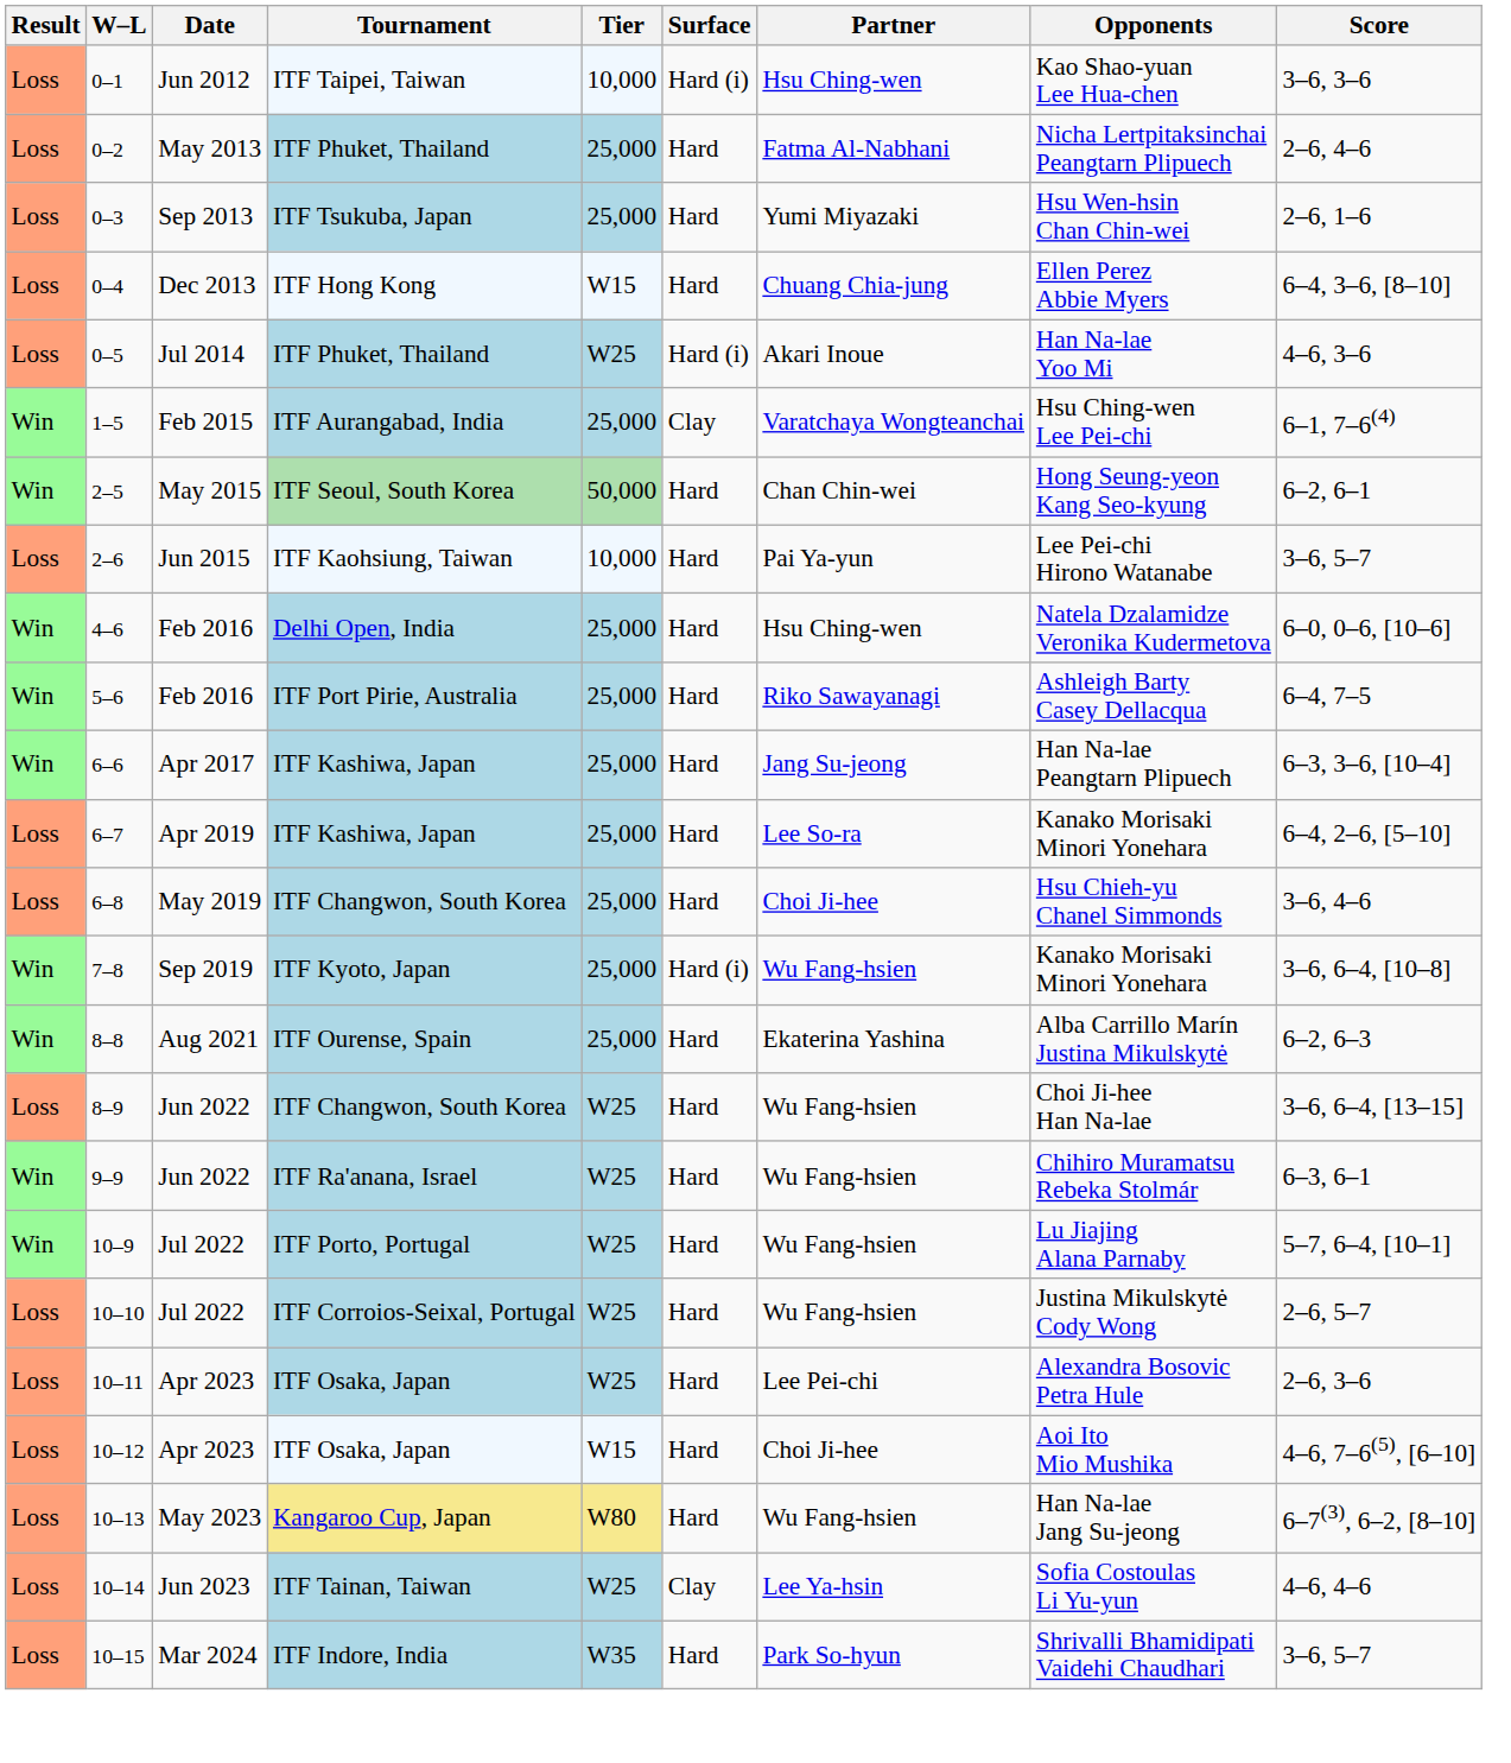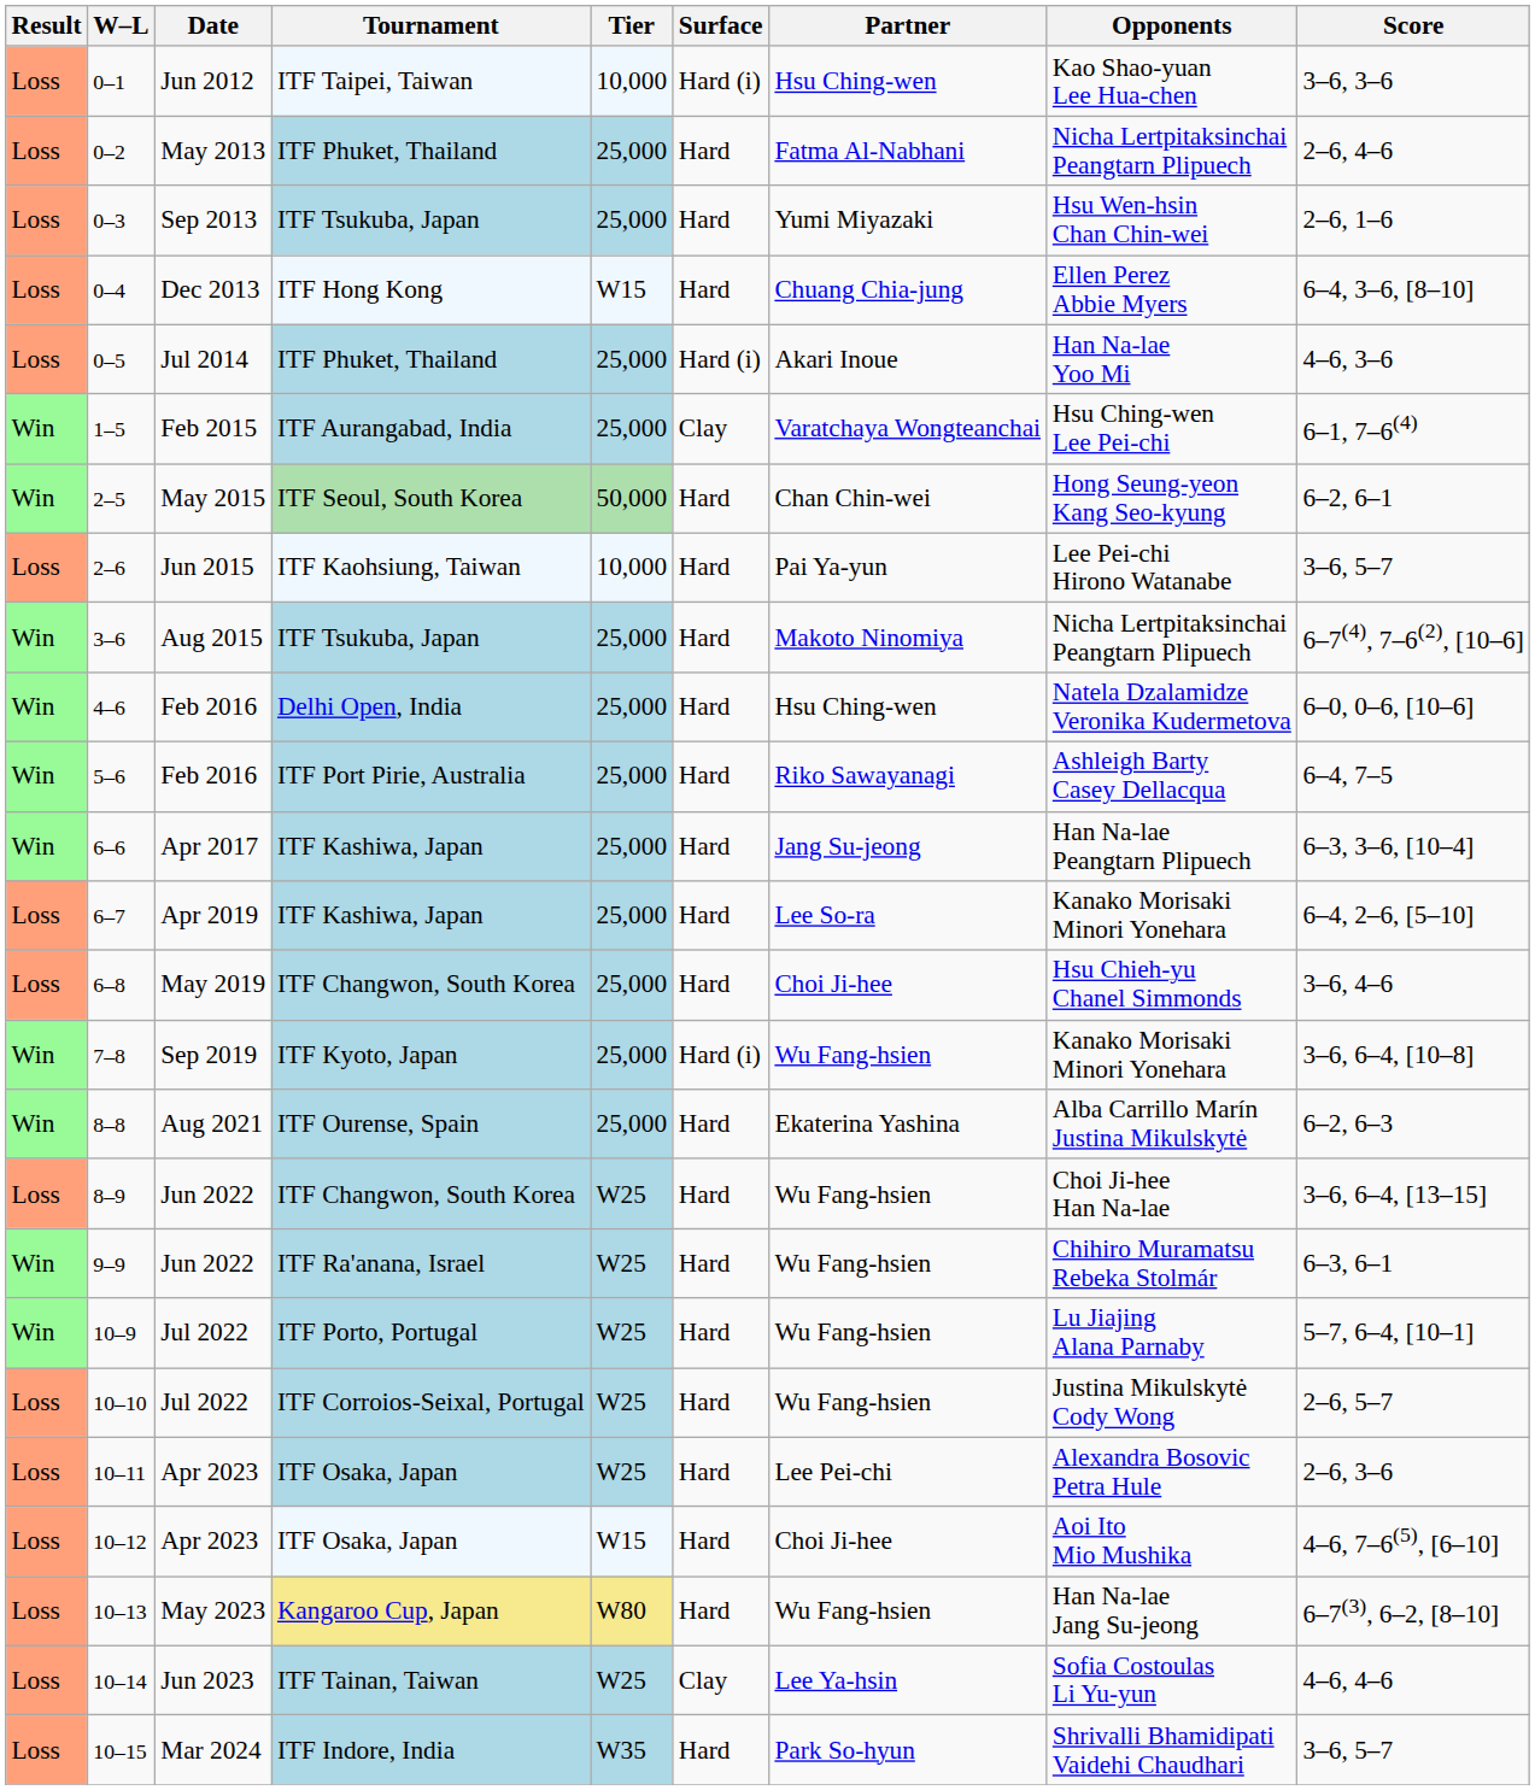 <table class="sortable wikitable">
 <tr>
 <th>Result</th>
 <th class="unsortable">W–L</th>
 <th>Date</th>
 <th>Tournament</th>
 <th>Tier</th>
 <th>Surface</th>
 <th>Partner</th>
 <th>Opponents</th>
 <th class="unsortable">Score</th>
 </tr>
 <tr>
 <td bgcolor="FFA07A">Loss</td>
 <td><small>0–1</small></td>
 <td>Jun 2012</td>
 <td style="background:#f0f8ff;">ITF Taipei, Taiwan</td>
 <td style="background:#f0f8ff;">10,000</td>
 <td>Hard (i)</td>
 <td> <a href='#'>Hsu Ching-wen</a></td>
 <td> Kao Shao-yuan <br>  <a href='#'>Lee Hua-chen</a></td>
 <td>3–6, 3–6</td>
 </tr>
 <tr>
 <td bgcolor="FFA07A">Loss</td>
 <td><small>0–2</small></td>
 <td>May 2013</td>
 <td style="background:lightblue;">ITF Phuket, Thailand</td>
 <td style="background:lightblue;">25,000</td>
 <td>Hard</td>
 <td> <a href='#'>Fatma Al-Nabhani</a></td>
 <td> <a href='#'>Nicha Lertpitaksinchai</a> <br>  <a href='#'>Peangtarn Plipuech</a></td>
 <td>2–6, 4–6</td>
 </tr>
 <tr>
 <td bgcolor="FFA07A">Loss</td>
 <td><small>0–3</small></td>
 <td>Sep 2013</td>
 <td style="background:lightblue;">ITF Tsukuba, Japan</td>
 <td style="background:lightblue;">25,000</td>
 <td>Hard</td>
 <td> Yumi Miyazaki</td>
 <td> <a href='#'>Hsu Wen-hsin</a> <br>  <a href='#'>Chan Chin-wei</a></td>
 <td>2–6, 1–6</td>
 </tr>
 <tr>
 <td bgcolor="FFA07A">Loss</td>
 <td><small>0–4</small></td>
 <td>Dec 2013</td>
 <td style="background:#f0f8ff;">ITF Hong Kong</td>
 <td style="background:#f0f8ff;">W15</td>
 <td>Hard</td>
 <td> <a href='#'>Chuang Chia-jung</a></td>
 <td> <a href='#'>Ellen Perez</a> <br>  <a href='#'>Abbie Myers</a></td>
 <td>6–4, 3–6, [8–10]</td>
 </tr>
 <tr>
 <td bgcolor="FFA07A">Loss</td>
 <td><small>0–5</small></td>
 <td>Jul 2014</td>
 <td style="background:lightblue;">ITF Phuket, Thailand</td>
-<td style="background:lightblue;">W25</td>
+<td style="background:lightblue;">25,000</td>
 <td>Hard (i)</td>
 <td> Akari Inoue</td>
 <td> <a href='#'>Han Na-lae</a> <br>  <a href='#'>Yoo Mi</a></td>
 <td>4–6, 3–6</td>
 </tr>
 <tr>
 <td style="background:#98fb98;">Win</td>
 <td><small>1–5</small></td>
 <td>Feb 2015</td>
 <td style="background:lightblue;">ITF Aurangabad, India</td>
 <td style="background:lightblue;">25,000</td>
 <td>Clay</td>
 <td> <a href='#'>Varatchaya Wongteanchai</a></td>
 <td> Hsu Ching-wen <br>  <a href='#'>Lee Pei-chi</a></td>
 <td>6–1, 7–6<sup>(4)</sup></td>
 </tr>
 <tr>
 <td style="background:#98fb98;">Win</td>
 <td><small>2–5</small></td>
 <td>May 2015</td>
 <td style="background:#addfad;">ITF Seoul, South Korea</td>
 <td style="background:#addfad;">50,000</td>
 <td>Hard</td>
 <td> Chan Chin-wei</td>
 <td> <a href='#'>Hong Seung-yeon</a> <br>  <a href='#'>Kang Seo-kyung</a></td>
 <td>6–2, 6–1</td>
 </tr>
 <tr>
 <td bgcolor="FFA07A">Loss</td>
 <td><small>2–6</small></td>
 <td>Jun 2015</td>
 <td style="background:#f0f8ff;">ITF Kaohsiung, Taiwan</td>
 <td style="background:#f0f8ff;">10,000</td>
 <td>Hard</td>
 <td> Pai Ya-yun</td>
 <td> Lee Pei-chi <br>  Hirono Watanabe</td>
 <td>3–6, 5–7</td>
+</tr>
+<tr>
+<td style="background:#98fb98;">Win</td>
+<td><small>3–6</small></td>
+<td>Aug 2015</td>
+<td style="background:lightblue;">ITF Tsukuba, Japan</td>
+<td style="background:lightblue;">25,000</td>
+<td>Hard</td>
+<td> <a href='#'>Makoto Ninomiya</a></td>
+<td> Nicha Lertpitaksinchai <br>  Peangtarn Plipuech</td>
+<td>6–7<sup>(4)</sup>, 7–6<sup>(2)</sup>, [10–6]</td>
 </tr>
 <tr>
 <td style="background:#98fb98;">Win</td>
 <td><small>4–6</small></td>
 <td>Feb 2016</td>
 <td style="background:lightblue;"><a href='#'>Delhi Open</a>, India</td>
 <td style="background:lightblue;">25,000</td>
 <td>Hard</td>
 <td> Hsu Ching-wen</td>
 <td> <a href='#'>Natela Dzalamidze</a> <br>  <a href='#'>Veronika Kudermetova</a></td>
 <td>6–0, 0–6, [10–6]</td>
 </tr>
 <tr>
 <td style="background:#98fb98;">Win</td>
 <td><small>5–6</small></td>
 <td>Feb 2016</td>
 <td style="background:lightblue;">ITF Port Pirie, Australia</td>
 <td style="background:lightblue;">25,000</td>
 <td>Hard</td>
 <td> <a href='#'>Riko Sawayanagi</a></td>
 <td> <a href='#'>Ashleigh Barty</a> <br>  <a href='#'>Casey Dellacqua</a></td>
 <td>6–4, 7–5</td>
 </tr>
 <tr>
 <td style="background:#98fb98;">Win</td>
 <td><small>6–6</small></td>
 <td>Apr 2017</td>
 <td style="background:lightblue;">ITF Kashiwa, Japan</td>
 <td style="background:lightblue;">25,000</td>
 <td>Hard</td>
 <td> <a href='#'>Jang Su-jeong</a></td>
 <td> Han Na-lae <br>  Peangtarn Plipuech</td>
 <td>6–3, 3–6, [10–4]</td>
 </tr>
 <tr>
 <td bgcolor="FFA07A">Loss</td>
 <td><small>6–7</small></td>
 <td>Apr 2019</td>
 <td style="background:lightblue;">ITF Kashiwa, Japan</td>
 <td style="background:lightblue;">25,000</td>
 <td>Hard</td>
 <td> <a href='#'>Lee So-ra</a></td>
 <td> Kanako Morisaki <br>  Minori Yonehara</td>
 <td>6–4, 2–6, [5–10]</td>
 </tr>
 <tr>
 <td bgcolor="FFA07A">Loss</td>
 <td><small>6–8</small></td>
 <td>May 2019</td>
 <td style="background:lightblue;">ITF Changwon, South Korea</td>
 <td style="background:lightblue;">25,000</td>
 <td>Hard</td>
 <td> <a href='#'>Choi Ji-hee</a></td>
 <td> <a href='#'>Hsu Chieh-yu</a> <br>  <a href='#'>Chanel Simmonds</a></td>
 <td>3–6, 4–6</td>
 </tr>
 <tr>
 <td style="background:#98fb98;">Win</td>
 <td><small>7–8</small></td>
 <td>Sep 2019</td>
 <td style="background:lightblue;">ITF Kyoto, Japan</td>
 <td style="background:lightblue;">25,000</td>
 <td>Hard (i)</td>
 <td> <a href='#'>Wu Fang-hsien</a></td>
 <td> Kanako Morisaki <br>  Minori Yonehara</td>
 <td>3–6, 6–4, [10–8]</td>
 </tr>
 <tr>
 <td style="background:#98fb98;">Win</td>
 <td><small>8–8</small></td>
 <td>Aug 2021</td>
 <td style="background:lightblue;">ITF Ourense, Spain</td>
 <td style="background:lightblue;">25,000</td>
 <td>Hard</td>
 <td> Ekaterina Yashina</td>
 <td> Alba Carrillo Marín <br>  <a href='#'>Justina Mikulskytė</a></td>
 <td>6–2, 6–3</td>
 </tr>
 <tr>
 <td bgcolor="FFA07A">Loss</td>
 <td><small>8–9</small></td>
 <td>Jun 2022</td>
 <td style="background:lightblue;">ITF Changwon, South Korea</td>
 <td style="background:lightblue;">W25</td>
 <td>Hard</td>
 <td> Wu Fang-hsien</td>
 <td> Choi Ji-hee <br>  Han Na-lae</td>
 <td>3–6, 6–4, [13–15]</td>
 </tr>
 <tr>
 <td style="background:#98fb98;">Win</td>
 <td><small>9–9</small></td>
 <td>Jun 2022</td>
 <td style="background:lightblue;">ITF Ra'anana, Israel</td>
 <td style="background:lightblue;">W25</td>
 <td>Hard</td>
 <td> Wu Fang-hsien</td>
 <td> <a href='#'>Chihiro Muramatsu</a> <br>  <a href='#'>Rebeka Stolmár</a></td>
 <td>6–3, 6–1</td>
 </tr>
 <tr>
 <td style="background:#98fb98;">Win</td>
 <td><small>10–9</small></td>
 <td>Jul 2022</td>
 <td style="background:lightblue;">ITF Porto, Portugal</td>
 <td style="background:lightblue;">W25</td>
 <td>Hard</td>
 <td> Wu Fang-hsien</td>
 <td> <a href='#'>Lu Jiajing</a> <br>  <a href='#'>Alana Parnaby</a></td>
 <td>5–7, 6–4, [10–1]</td>
 </tr>
 <tr>
 <td bgcolor="FFA07A">Loss</td>
 <td><small>10–10</small></td>
 <td>Jul 2022</td>
 <td style="background:lightblue;">ITF Corroios-Seixal, Portugal</td>
 <td style="background:lightblue;">W25</td>
 <td>Hard</td>
 <td> Wu Fang-hsien</td>
 <td> Justina Mikulskytė <br>  <a href='#'>Cody Wong</a></td>
 <td>2–6, 5–7</td>
 </tr>
 <tr>
 <td bgcolor="FFA07A">Loss</td>
 <td><small>10–11</small></td>
 <td>Apr 2023</td>
 <td style="background:lightblue;">ITF Osaka, Japan</td>
 <td style="background:lightblue;">W25</td>
 <td>Hard</td>
 <td> Lee Pei-chi</td>
 <td> <a href='#'>Alexandra Bosovic</a> <br>  <a href='#'>Petra Hule</a></td>
 <td>2–6, 3–6</td>
 </tr>
 <tr>
 <td bgcolor="FFA07A">Loss</td>
 <td><small>10–12</small></td>
 <td>Apr 2023</td>
 <td style="background:#f0f8ff;">ITF Osaka, Japan</td>
 <td style="background:#f0f8ff;">W15</td>
 <td>Hard</td>
 <td> Choi Ji-hee</td>
 <td> <a href='#'>Aoi Ito</a> <br>  <a href='#'>Mio Mushika</a></td>
 <td>4–6, 7–6<sup>(5)</sup>, [6–10]</td>
 </tr>
 <tr>
 <td bgcolor="FFA07A">Loss</td>
 <td><small>10–13</small></td>
 <td>May 2023</td>
 <td style="background:#f7e98e;"><a href='#'>Kangaroo Cup</a>, Japan</td>
 <td style="background:#f7e98e;">W80</td>
 <td>Hard</td>
 <td> Wu Fang-hsien</td>
 <td> Han Na-lae <br>  Jang Su-jeong</td>
 <td>6–7<sup>(3)</sup>, 6–2, [8–10]</td>
 </tr>
 <tr>
 <td bgcolor="FFA07A">Loss</td>
 <td><small>10–14</small></td>
 <td>Jun 2023</td>
 <td style="background:lightblue;">ITF Tainan, Taiwan</td>
 <td style="background:lightblue;">W25</td>
 <td>Clay</td>
 <td> <a href='#'>Lee Ya-hsin</a></td>
 <td> <a href='#'>Sofia Costoulas</a> <br>  <a href='#'>Li Yu-yun</a></td>
 <td>4–6, 4–6</td>
 </tr>
 <tr>
 <td bgcolor="FFA07A">Loss</td>
 <td><small>10–15</small></td>
 <td>Mar 2024</td>
 <td style="background:lightblue;">ITF Indore, India</td>
 <td style="background:lightblue;">W35</td>
 <td>Hard</td>
 <td> <a href='#'>Park So-hyun</a></td>
 <td> <a href='#'>Shrivalli Bhamidipati</a> <br>  <a href='#'>Vaidehi Chaudhari</a></td>
 <td>3–6, 5–7</td>
 </tr>
 </table>
